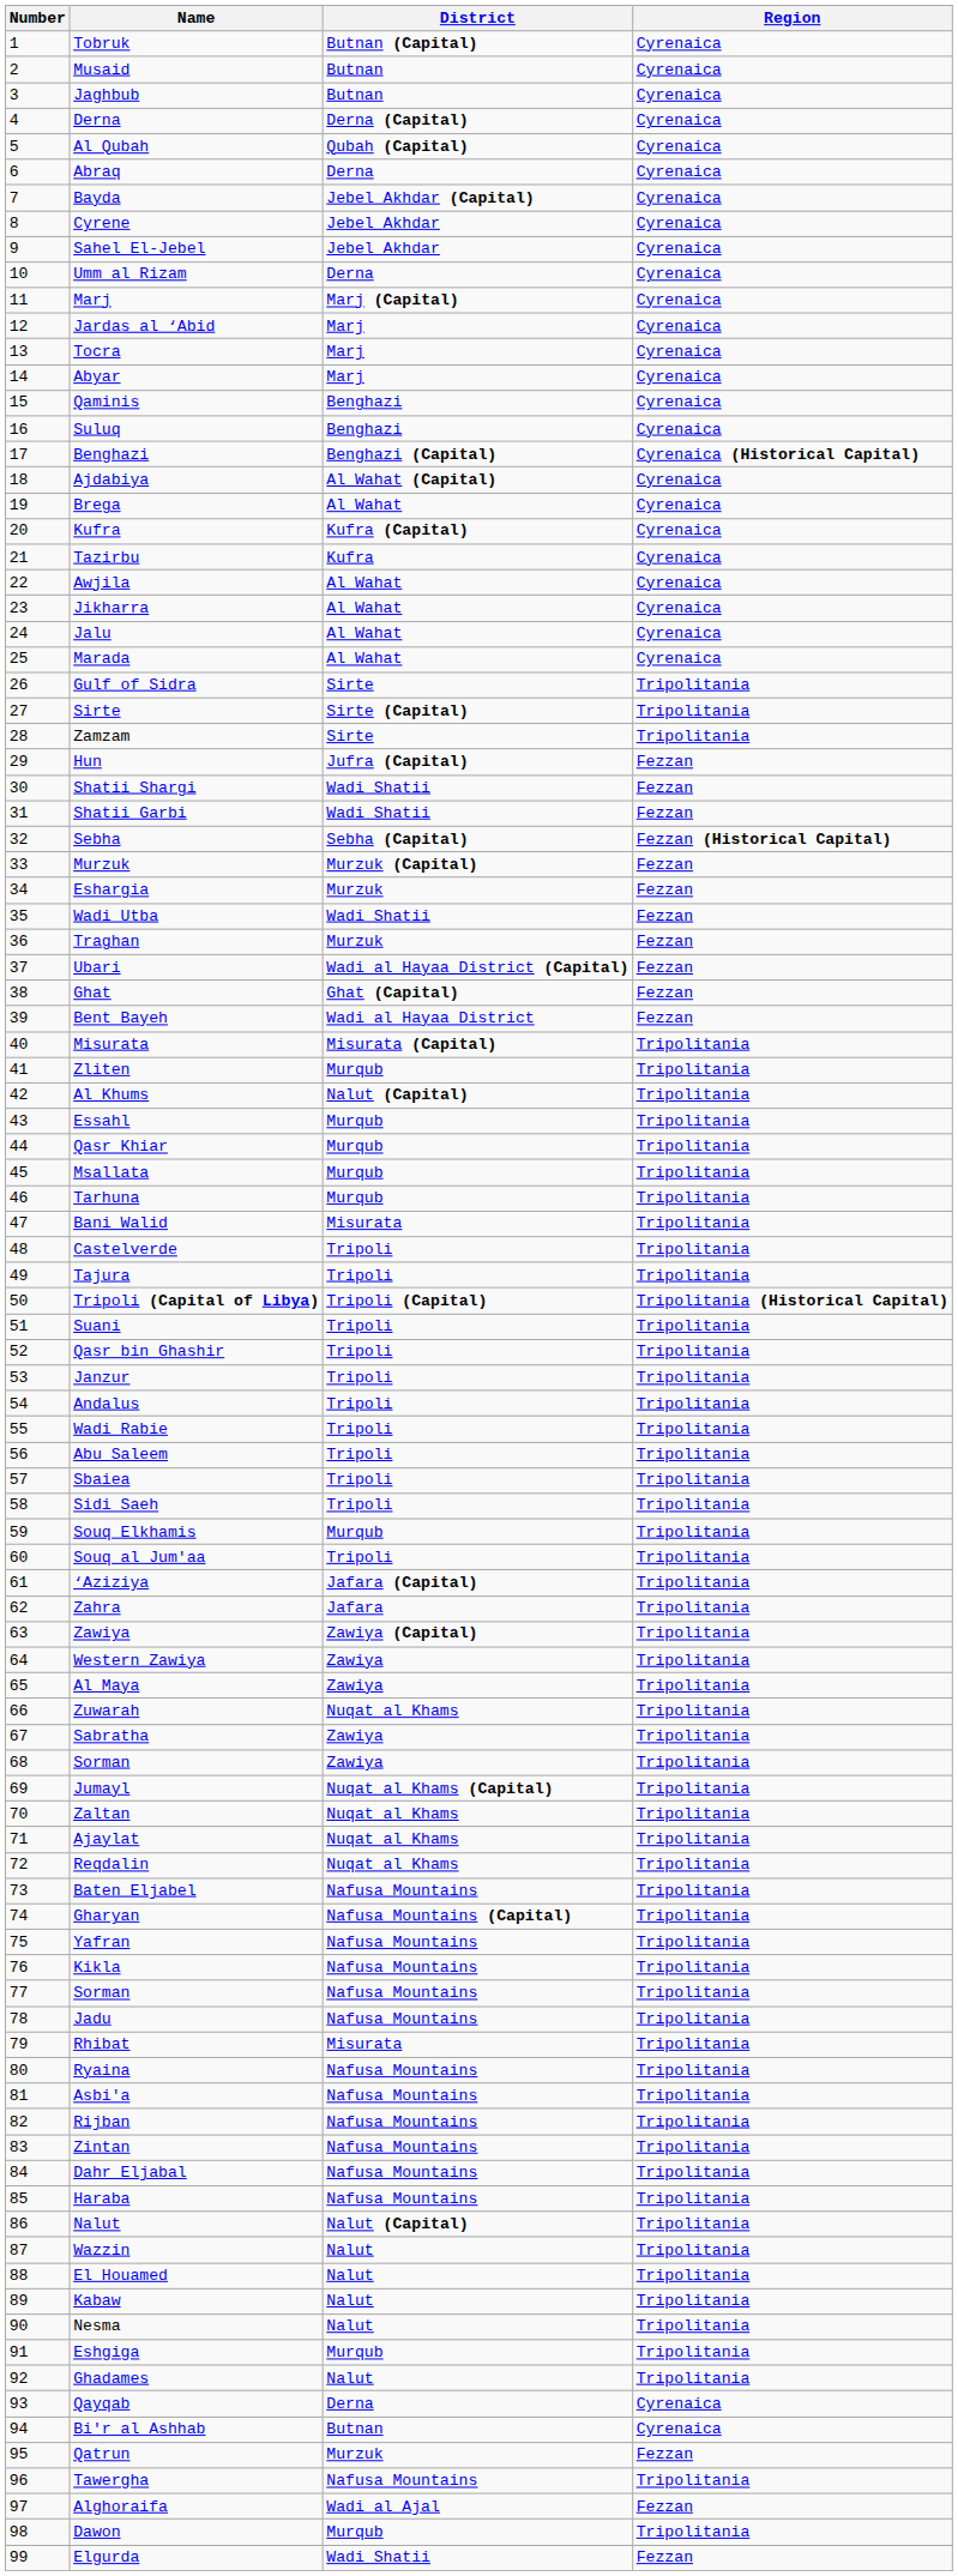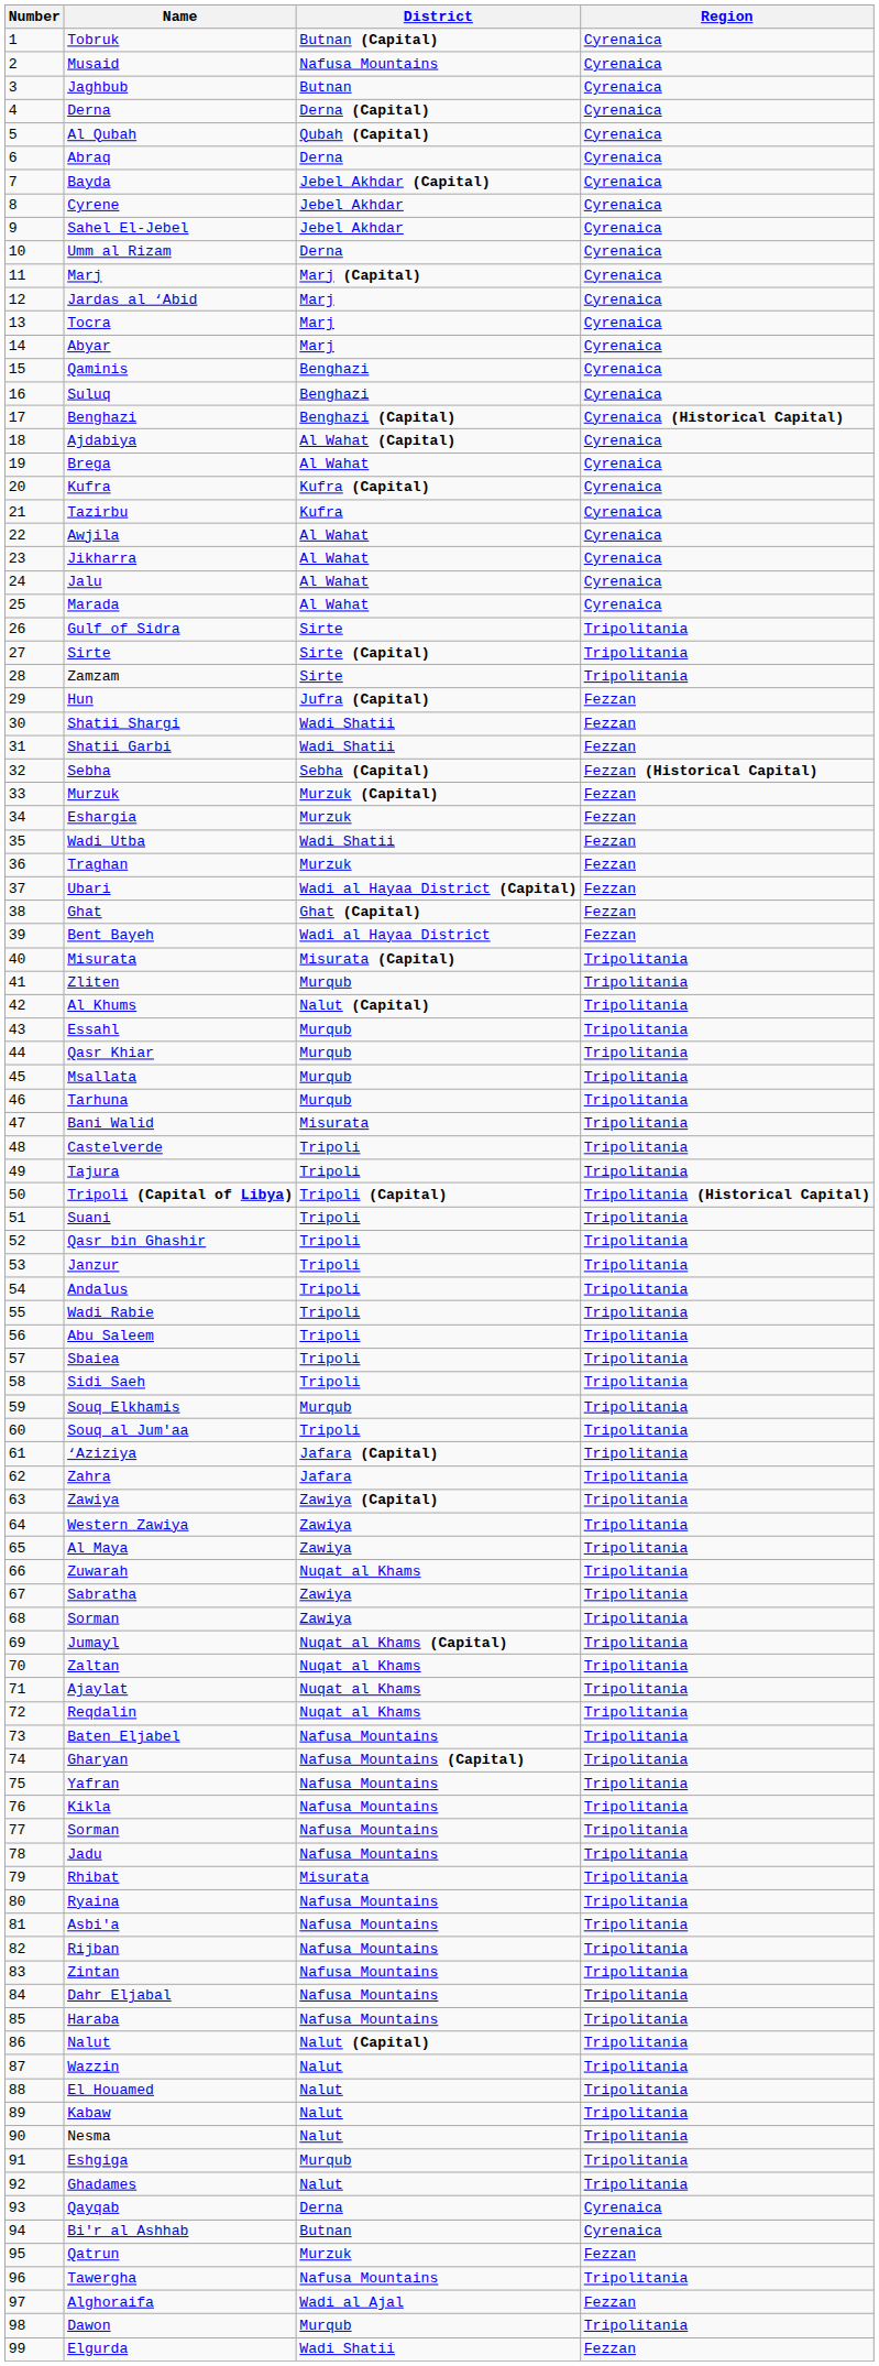 <table class="wikitable sortable">
 <tr>
 <th>Number</th>
 <th>Name</th>
 <th><a href='#'>District</a></th>
 <th><a href='#'>Region</a></th>
 </tr>
 <tr>
 <td>1</td>
 <td><a href='#'>Tobruk</a></td>
 <td><a href='#'>Butnan</a> <strong>(Capital)</strong></td>
 <td><a href='#'>Cyrenaica</a></td>
 </tr>
 <tr>
 <td>2</td>
 <td><a href='#'>Musaid</a></td>
-<td><a href='#'>Butnan</a></td>
+<td><a href='#'>Nafusa Mountains</a></td>
 <td><a href='#'>Cyrenaica</a></td>
 </tr>
 <tr>
 <td>3</td>
 <td><a href='#'>Jaghbub</a></td>
 <td><a href='#'>Butnan</a></td>
 <td><a href='#'>Cyrenaica</a></td>
 </tr>
 <tr>
 <td>4</td>
 <td><a href='#'>Derna</a></td>
 <td><a href='#'>Derna</a> <strong>(Capital)</strong></td>
 <td><a href='#'>Cyrenaica</a></td>
 </tr>
 <tr>
 <td>5</td>
 <td><a href='#'>Al Qubah</a></td>
 <td><a href='#'>Qubah</a> <strong>(Capital)</strong></td>
 <td><a href='#'>Cyrenaica</a></td>
 </tr>
 <tr>
 <td>6</td>
 <td><a href='#'>Abraq</a></td>
 <td><a href='#'>Derna</a></td>
 <td><a href='#'>Cyrenaica</a></td>
 </tr>
 <tr>
 <td>7</td>
 <td><a href='#'>Bayda</a></td>
 <td><a href='#'>Jebel Akhdar</a> <strong>(Capital)</strong></td>
 <td><a href='#'>Cyrenaica</a></td>
 </tr>
 <tr>
 <td>8</td>
 <td><a href='#'>Cyrene</a></td>
 <td><a href='#'>Jebel Akhdar</a></td>
 <td><a href='#'>Cyrenaica</a></td>
 </tr>
 <tr>
 <td>9</td>
 <td><a href='#'>Sahel El-Jebel</a></td>
 <td><a href='#'>Jebel Akhdar</a></td>
 <td><a href='#'>Cyrenaica</a></td>
 </tr>
 <tr>
 <td>10</td>
 <td><a href='#'>Umm al Rizam</a></td>
 <td><a href='#'>Derna</a></td>
 <td><a href='#'>Cyrenaica</a></td>
 </tr>
 <tr>
 <td>11</td>
 <td><a href='#'>Marj</a></td>
 <td><a href='#'>Marj</a> <strong>(Capital)</strong></td>
 <td><a href='#'>Cyrenaica</a></td>
 </tr>
 <tr>
 <td>12</td>
 <td><a href='#'>Jardas al ‘Abid</a></td>
 <td><a href='#'>Marj</a></td>
 <td><a href='#'>Cyrenaica</a></td>
 </tr>
 <tr>
 <td>13</td>
 <td><a href='#'>Tocra</a></td>
 <td><a href='#'>Marj</a></td>
 <td><a href='#'>Cyrenaica</a></td>
 </tr>
 <tr>
 <td>14</td>
 <td><a href='#'>Abyar</a></td>
 <td><a href='#'>Marj</a></td>
 <td><a href='#'>Cyrenaica</a></td>
 </tr>
 <tr>
 <td>15</td>
 <td><a href='#'>Qaminis</a></td>
 <td><a href='#'>Benghazi</a></td>
 <td><a href='#'>Cyrenaica</a></td>
 </tr>
 <tr>
 <td>16</td>
 <td><a href='#'>Suluq</a></td>
 <td><a href='#'>Benghazi</a></td>
 <td><a href='#'>Cyrenaica</a></td>
 </tr>
 <tr>
 <td>17</td>
 <td><a href='#'>Benghazi</a></td>
 <td><a href='#'>Benghazi</a> <strong>(Capital)</strong></td>
 <td><a href='#'>Cyrenaica</a> <strong>(Historical Capital)</strong></td>
 </tr>
 <tr>
 <td>18</td>
 <td><a href='#'>Ajdabiya</a></td>
 <td><a href='#'>Al Wahat</a> <strong>(Capital)</strong></td>
 <td><a href='#'>Cyrenaica</a></td>
 </tr>
 <tr>
 <td>19</td>
 <td><a href='#'>Brega</a></td>
 <td><a href='#'>Al Wahat</a></td>
 <td><a href='#'>Cyrenaica</a></td>
 </tr>
 <tr>
 <td>20</td>
 <td><a href='#'>Kufra</a></td>
 <td><a href='#'>Kufra</a> <strong>(Capital)</strong></td>
 <td><a href='#'>Cyrenaica</a></td>
 </tr>
 <tr>
 <td>21</td>
 <td><a href='#'>Tazirbu</a></td>
 <td><a href='#'>Kufra</a></td>
 <td><a href='#'>Cyrenaica</a></td>
 </tr>
 <tr>
 <td>22</td>
 <td><a href='#'>Awjila</a></td>
 <td><a href='#'>Al Wahat</a></td>
 <td><a href='#'>Cyrenaica</a></td>
 </tr>
 <tr>
 <td>23</td>
 <td><a href='#'>Jikharra</a></td>
 <td><a href='#'>Al Wahat</a></td>
 <td><a href='#'>Cyrenaica</a></td>
 </tr>
 <tr>
 <td>24</td>
 <td><a href='#'>Jalu</a></td>
 <td><a href='#'>Al Wahat</a></td>
 <td><a href='#'>Cyrenaica</a></td>
 </tr>
 <tr>
 <td>25</td>
 <td><a href='#'>Marada</a></td>
 <td><a href='#'>Al Wahat</a></td>
 <td><a href='#'>Cyrenaica</a></td>
 </tr>
 <tr>
 <td>26</td>
 <td><a href='#'>Gulf of Sidra</a></td>
 <td><a href='#'>Sirte</a></td>
 <td><a href='#'>Tripolitania</a></td>
 </tr>
 <tr>
 <td>27</td>
 <td><a href='#'>Sirte</a></td>
 <td><a href='#'>Sirte</a> <strong>(Capital)</strong></td>
 <td><a href='#'>Tripolitania</a></td>
 </tr>
 <tr>
 <td>28</td>
 <td>Zamzam</td>
 <td><a href='#'>Sirte</a></td>
 <td><a href='#'>Tripolitania</a></td>
 </tr>
 <tr>
 <td>29</td>
 <td><a href='#'>Hun</a></td>
 <td><a href='#'>Jufra</a> <strong>(Capital)</strong></td>
 <td><a href='#'>Fezzan</a></td>
 </tr>
 <tr>
 <td>30</td>
 <td><a href='#'>Shatii Shargi</a></td>
 <td><a href='#'>Wadi Shatii</a></td>
 <td><a href='#'>Fezzan</a></td>
 </tr>
 <tr>
 <td>31</td>
 <td><a href='#'>Shatii Garbi</a></td>
 <td><a href='#'>Wadi Shatii</a></td>
 <td><a href='#'>Fezzan</a></td>
 </tr>
 <tr>
 <td>32</td>
 <td><a href='#'>Sebha</a></td>
 <td><a href='#'>Sebha</a> <strong>(Capital)</strong></td>
 <td><a href='#'>Fezzan</a> <strong>(Historical Capital)</strong></td>
 </tr>
 <tr>
 <td>33</td>
 <td><a href='#'>Murzuk</a></td>
 <td><a href='#'>Murzuk</a> <strong>(Capital)</strong></td>
 <td><a href='#'>Fezzan</a></td>
 </tr>
 <tr>
 <td>34</td>
 <td><a href='#'>Eshargia</a></td>
 <td><a href='#'>Murzuk</a></td>
 <td><a href='#'>Fezzan</a></td>
 </tr>
 <tr>
 <td>35</td>
 <td><a href='#'>Wadi Utba</a></td>
 <td><a href='#'>Wadi Shatii</a></td>
 <td><a href='#'>Fezzan</a></td>
 </tr>
 <tr>
 <td>36</td>
 <td><a href='#'>Traghan</a></td>
 <td><a href='#'>Murzuk</a></td>
 <td><a href='#'>Fezzan</a></td>
 </tr>
 <tr>
 <td>37</td>
 <td><a href='#'>Ubari</a></td>
 <td><a href='#'>Wadi al Hayaa District</a> <strong>(Capital)</strong></td>
 <td><a href='#'>Fezzan</a></td>
 </tr>
 <tr>
 <td>38</td>
 <td><a href='#'>Ghat</a></td>
 <td><a href='#'>Ghat</a> <strong>(Capital)</strong></td>
 <td><a href='#'>Fezzan</a></td>
 </tr>
 <tr>
 <td>39</td>
 <td><a href='#'>Bent Bayeh</a></td>
 <td><a href='#'>Wadi al Hayaa District</a></td>
 <td><a href='#'>Fezzan</a></td>
 </tr>
 <tr>
 <td>40</td>
 <td><a href='#'>Misurata</a></td>
 <td><a href='#'>Misurata</a> <strong>(Capital)</strong></td>
 <td><a href='#'>Tripolitania</a></td>
 </tr>
 <tr>
 <td>41</td>
 <td><a href='#'>Zliten</a></td>
 <td><a href='#'>Murqub</a></td>
 <td><a href='#'>Tripolitania</a></td>
 </tr>
 <tr>
 <td>42</td>
 <td><a href='#'>Al Khums</a></td>
 <td><a href='#'>Nalut</a> <strong>(Capital)</strong></td>
 <td><a href='#'>Tripolitania</a></td>
 </tr>
 <tr>
 <td>43</td>
 <td><a href='#'>Essahl</a></td>
 <td><a href='#'>Murqub</a></td>
 <td><a href='#'>Tripolitania</a></td>
 </tr>
 <tr>
 <td>44</td>
 <td><a href='#'>Qasr Khiar</a></td>
 <td><a href='#'>Murqub</a></td>
 <td><a href='#'>Tripolitania</a></td>
 </tr>
 <tr>
 <td>45</td>
 <td><a href='#'>Msallata</a></td>
 <td><a href='#'>Murqub</a></td>
 <td><a href='#'>Tripolitania</a></td>
 </tr>
 <tr>
 <td>46</td>
 <td><a href='#'>Tarhuna</a></td>
 <td><a href='#'>Murqub</a></td>
 <td><a href='#'>Tripolitania</a></td>
 </tr>
 <tr>
 <td>47</td>
 <td><a href='#'>Bani Walid</a></td>
 <td><a href='#'>Misurata</a></td>
 <td><a href='#'>Tripolitania</a></td>
 </tr>
 <tr>
 <td>48</td>
 <td><a href='#'>Castelverde</a></td>
 <td><a href='#'>Tripoli</a></td>
 <td><a href='#'>Tripolitania</a></td>
 </tr>
 <tr>
 <td>49</td>
 <td><a href='#'>Tajura</a></td>
 <td><a href='#'>Tripoli</a></td>
 <td><a href='#'>Tripolitania</a></td>
 </tr>
 <tr>
 <td>50</td>
 <td><a href='#'>Tripoli</a> <strong>(Capital of <a href='#'>Libya</a>)</strong></td>
 <td><a href='#'>Tripoli</a> <strong>(Capital)</strong></td>
 <td><a href='#'>Tripolitania</a> <strong>(Historical Capital)</strong></td>
 </tr>
 <tr>
 <td>51</td>
 <td><a href='#'>Suani</a></td>
 <td><a href='#'>Tripoli</a></td>
 <td><a href='#'>Tripolitania</a></td>
 </tr>
 <tr>
 <td>52</td>
 <td><a href='#'>Qasr bin Ghashir</a></td>
 <td><a href='#'>Tripoli</a></td>
 <td><a href='#'>Tripolitania</a></td>
 </tr>
 <tr>
 <td>53</td>
 <td><a href='#'>Janzur</a></td>
 <td><a href='#'>Tripoli</a></td>
 <td><a href='#'>Tripolitania</a></td>
 </tr>
 <tr>
 <td>54</td>
 <td><a href='#'>Andalus</a></td>
 <td><a href='#'>Tripoli</a></td>
 <td><a href='#'>Tripolitania</a></td>
 </tr>
 <tr>
 <td>55</td>
 <td><a href='#'>Wadi Rabie</a></td>
 <td><a href='#'>Tripoli</a></td>
 <td><a href='#'>Tripolitania</a></td>
 </tr>
 <tr>
 <td>56</td>
 <td><a href='#'>Abu Saleem</a></td>
 <td><a href='#'>Tripoli</a></td>
 <td><a href='#'>Tripolitania</a></td>
 </tr>
 <tr>
 <td>57</td>
 <td><a href='#'>Sbaiea</a></td>
 <td><a href='#'>Tripoli</a></td>
 <td><a href='#'>Tripolitania</a></td>
 </tr>
 <tr>
 <td>58</td>
 <td><a href='#'>Sidi Saeh</a></td>
 <td><a href='#'>Tripoli</a></td>
 <td><a href='#'>Tripolitania</a></td>
 </tr>
 <tr>
 <td>59</td>
 <td><a href='#'>Souq Elkhamis</a></td>
 <td><a href='#'>Murqub</a></td>
 <td><a href='#'>Tripolitania</a></td>
 </tr>
 <tr>
 <td>60</td>
 <td><a href='#'>Souq al Jum'aa</a></td>
 <td><a href='#'>Tripoli</a></td>
 <td><a href='#'>Tripolitania</a></td>
 </tr>
 <tr>
 <td>61</td>
 <td><a href='#'>‘Aziziya</a></td>
 <td><a href='#'>Jafara</a> <strong>(Capital)</strong></td>
 <td><a href='#'>Tripolitania</a></td>
 </tr>
 <tr>
 <td>62</td>
 <td><a href='#'>Zahra</a></td>
 <td><a href='#'>Jafara</a></td>
 <td><a href='#'>Tripolitania</a></td>
 </tr>
 <tr>
 <td>63</td>
 <td><a href='#'>Zawiya</a></td>
 <td><a href='#'>Zawiya</a> <strong>(Capital)</strong></td>
 <td><a href='#'>Tripolitania</a></td>
 </tr>
 <tr>
 <td>64</td>
 <td><a href='#'>Western Zawiya</a></td>
 <td><a href='#'>Zawiya</a></td>
 <td><a href='#'>Tripolitania</a></td>
 </tr>
 <tr>
 <td>65</td>
 <td><a href='#'>Al Maya</a></td>
 <td><a href='#'>Zawiya</a></td>
 <td><a href='#'>Tripolitania</a></td>
 </tr>
 <tr>
 <td>66</td>
 <td><a href='#'>Zuwarah</a></td>
 <td><a href='#'>Nuqat al Khams</a></td>
 <td><a href='#'>Tripolitania</a></td>
 </tr>
 <tr>
 <td>67</td>
 <td><a href='#'>Sabratha</a></td>
 <td><a href='#'>Zawiya</a></td>
 <td><a href='#'>Tripolitania</a></td>
 </tr>
 <tr>
 <td>68</td>
 <td><a href='#'>Sorman</a></td>
 <td><a href='#'>Zawiya</a></td>
 <td><a href='#'>Tripolitania</a></td>
 </tr>
 <tr>
 <td>69</td>
 <td><a href='#'>Jumayl</a></td>
 <td><a href='#'>Nuqat al Khams</a> <strong>(Capital)</strong></td>
 <td><a href='#'>Tripolitania</a></td>
 </tr>
 <tr>
 <td>70</td>
 <td><a href='#'>Zaltan</a></td>
 <td><a href='#'>Nuqat al Khams</a></td>
 <td><a href='#'>Tripolitania</a></td>
 </tr>
 <tr>
 <td>71</td>
 <td><a href='#'>Ajaylat</a></td>
 <td><a href='#'>Nuqat al Khams</a></td>
 <td><a href='#'>Tripolitania</a></td>
 </tr>
 <tr>
 <td>72</td>
 <td><a href='#'>Reqdalin</a></td>
 <td><a href='#'>Nuqat al Khams</a></td>
 <td><a href='#'>Tripolitania</a></td>
 </tr>
 <tr>
 <td>73</td>
 <td><a href='#'>Baten Eljabel</a></td>
 <td><a href='#'>Nafusa Mountains</a></td>
 <td><a href='#'>Tripolitania</a></td>
 </tr>
 <tr>
 <td>74</td>
 <td><a href='#'>Gharyan</a></td>
 <td><a href='#'>Nafusa Mountains</a> <strong>(Capital)</strong></td>
 <td><a href='#'>Tripolitania</a></td>
 </tr>
 <tr>
 <td>75</td>
 <td><a href='#'>Yafran</a></td>
 <td><a href='#'>Nafusa Mountains</a></td>
 <td><a href='#'>Tripolitania</a></td>
 </tr>
 <tr>
 <td>76</td>
 <td><a href='#'>Kikla</a></td>
 <td><a href='#'>Nafusa Mountains</a></td>
 <td><a href='#'>Tripolitania</a></td>
 </tr>
 <tr>
 <td>77</td>
 <td><a href='#'>Sorman</a></td>
 <td><a href='#'>Nafusa Mountains</a></td>
 <td><a href='#'>Tripolitania</a></td>
 </tr>
 <tr>
 <td>78</td>
 <td><a href='#'>Jadu</a></td>
 <td><a href='#'>Nafusa Mountains</a></td>
 <td><a href='#'>Tripolitania</a></td>
 </tr>
 <tr>
 <td>79</td>
 <td><a href='#'>Rhibat</a></td>
 <td><a href='#'>Misurata</a></td>
 <td><a href='#'>Tripolitania</a></td>
 </tr>
 <tr>
 <td>80</td>
 <td><a href='#'>Ryaina</a></td>
 <td><a href='#'>Nafusa Mountains</a></td>
 <td><a href='#'>Tripolitania</a></td>
 </tr>
 <tr>
 <td>81</td>
 <td><a href='#'>Asbi'a</a></td>
 <td><a href='#'>Nafusa Mountains</a></td>
 <td><a href='#'>Tripolitania</a></td>
 </tr>
 <tr>
 <td>82</td>
 <td><a href='#'>Rijban</a></td>
 <td><a href='#'>Nafusa Mountains</a></td>
 <td><a href='#'>Tripolitania</a></td>
 </tr>
 <tr>
 <td>83</td>
 <td><a href='#'>Zintan</a></td>
 <td><a href='#'>Nafusa Mountains</a></td>
 <td><a href='#'>Tripolitania</a></td>
 </tr>
 <tr>
 <td>84</td>
 <td><a href='#'>Dahr Eljabal</a></td>
 <td><a href='#'>Nafusa Mountains</a></td>
 <td><a href='#'>Tripolitania</a></td>
 </tr>
 <tr>
 <td>85</td>
 <td><a href='#'>Haraba</a></td>
 <td><a href='#'>Nafusa Mountains</a></td>
 <td><a href='#'>Tripolitania</a></td>
 </tr>
 <tr>
 <td>86</td>
 <td><a href='#'>Nalut</a></td>
 <td><a href='#'>Nalut</a> <strong>(Capital)</strong></td>
 <td><a href='#'>Tripolitania</a></td>
 </tr>
 <tr>
 <td>87</td>
 <td><a href='#'>Wazzin</a></td>
 <td><a href='#'>Nalut</a></td>
 <td><a href='#'>Tripolitania</a></td>
 </tr>
 <tr>
 <td>88</td>
 <td><a href='#'>El Houamed</a></td>
 <td><a href='#'>Nalut</a></td>
 <td><a href='#'>Tripolitania</a></td>
 </tr>
 <tr>
 <td>89</td>
 <td><a href='#'>Kabaw</a></td>
 <td><a href='#'>Nalut</a></td>
 <td><a href='#'>Tripolitania</a></td>
 </tr>
 <tr>
 <td>90</td>
 <td>Nesma</td>
 <td><a href='#'>Nalut</a></td>
 <td><a href='#'>Tripolitania</a></td>
 </tr>
 <tr>
 <td>91</td>
 <td><a href='#'>Eshgiga</a></td>
 <td><a href='#'>Murqub</a></td>
 <td><a href='#'>Tripolitania</a></td>
 </tr>
 <tr>
 <td>92</td>
 <td><a href='#'>Ghadames</a></td>
 <td><a href='#'>Nalut</a></td>
 <td><a href='#'>Tripolitania</a></td>
 </tr>
 <tr>
 <td>93</td>
 <td><a href='#'>Qayqab</a></td>
 <td><a href='#'>Derna</a></td>
 <td><a href='#'>Cyrenaica</a></td>
 </tr>
 <tr>
 <td>94</td>
 <td><a href='#'>Bi'r al Ashhab</a></td>
 <td><a href='#'>Butnan</a></td>
 <td><a href='#'>Cyrenaica</a></td>
 </tr>
 <tr>
 <td>95</td>
 <td><a href='#'>Qatrun</a></td>
 <td><a href='#'>Murzuk</a></td>
 <td><a href='#'>Fezzan</a></td>
 </tr>
 <tr>
 <td>96</td>
 <td><a href='#'>Tawergha</a></td>
 <td><a href='#'>Nafusa Mountains</a></td>
 <td><a href='#'>Tripolitania</a></td>
 </tr>
 <tr>
 <td>97</td>
 <td><a href='#'>Alghoraifa</a></td>
 <td><a href='#'>Wadi al Ajal</a></td>
 <td><a href='#'>Fezzan</a></td>
 </tr>
 <tr>
 <td>98</td>
 <td><a href='#'>Dawon</a></td>
 <td><a href='#'>Murqub</a></td>
 <td><a href='#'>Tripolitania</a></td>
 </tr>
 <tr>
 <td>99</td>
 <td><a href='#'>Elgurda</a></td>
 <td><a href='#'>Wadi Shatii</a></td>
 <td><a href='#'>Fezzan</a></td>
 </tr>
 </table>
